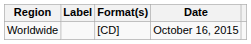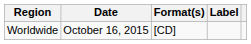 <table class="wikitable plainrowheaders">
 <tr>
 <th scope="col">Region</th>
+<th scope="col">Date</th>
+<th scope="col">Format(s)</th>
 <th scope="col">Label</th>
-<th scope="col">Format(s)</th>
-<th scope="col">Date</th>
 <th scope="col"></th>
 </tr>
 <tr>
 <td>Worldwide</td>
+<td>October 16, 2015</td>
+<td>[CD]</td>
 <td></td>
-<td>[CD]</td>
-<td>October 16, 2015</td>
 <td style="text-align:center;"></td>
 </tr>
 </table>
